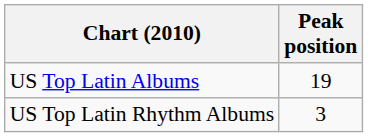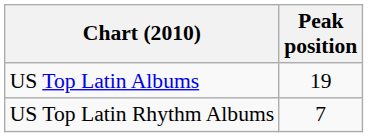 <table class="wikitable sortable">
 <tr>
 <th align="left">Chart (2010)</th>
 <th align="left">Peak<br>position</th>
 </tr>
 <tr>
 <td>US <a href='#'>Top Latin Albums</a></td>
 <td style="text-align:center;">19</td>
 </tr>
 <tr>
 <td>US Top Latin Rhythm Albums</td>
-<td style="text-align:center;">3</td>
+<td style="text-align:center;">7</td>
 </tr>
 </table>
